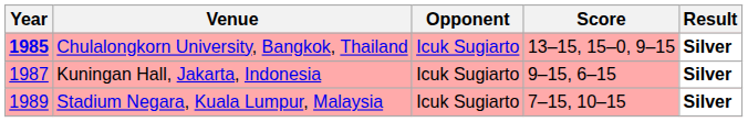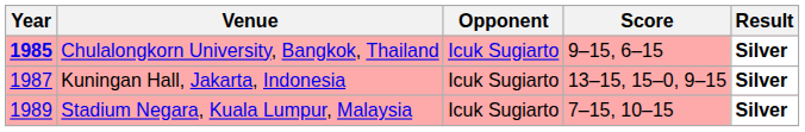 <table class="sortable wikitable" style="font-size: 90%">
 <tr>
 <th>Year</th>
 <th>Venue</th>
 <th>Opponent</th>
 <th>Score</th>
 <th>Result</th>
 </tr>
 <tr style="background:#FFAAAA">
 <td align="center"><strong><a href='#'>1985</a></strong></td>
 <td align="left"><a href='#'>Chulalongkorn University</a>, <a href='#'>Bangkok</a>, <a href='#'>Thailand</a></td>
 <td align="left"> <a href='#'>Icuk Sugiarto</a></td>
-<td align="left">13–15, 15–0, 9–15</td>
+<td align="left">9–15, 6–15</td>
 <td style="text-align:left; background:white"> <strong>Silver</strong></td>
 </tr>
 <tr style="background:#FFAAAA">
 <td align="center"><a href='#'>1987</a></td>
 <td align="left">Kuningan Hall, <a href='#'>Jakarta</a>, <a href='#'>Indonesia</a></td>
 <td align="left"> Icuk Sugiarto</td>
-<td align="left">9–15, 6–15</td>
+<td align="left">13–15, 15–0, 9–15</td>
 <td style="text-align:left; background:white"> <strong>Silver</strong></td>
 </tr>
 <tr style="background:#FFAAAA">
 <td align="center"><a href='#'>1989</a></td>
 <td align="left"><a href='#'>Stadium Negara</a>, <a href='#'>Kuala Lumpur</a>, <a href='#'>Malaysia</a></td>
 <td align="left"> Icuk Sugiarto</td>
 <td align="left">7–15, 10–15</td>
 <td style="text-align:left; background:white"> <strong>Silver</strong></td>
 </tr>
 </table>
